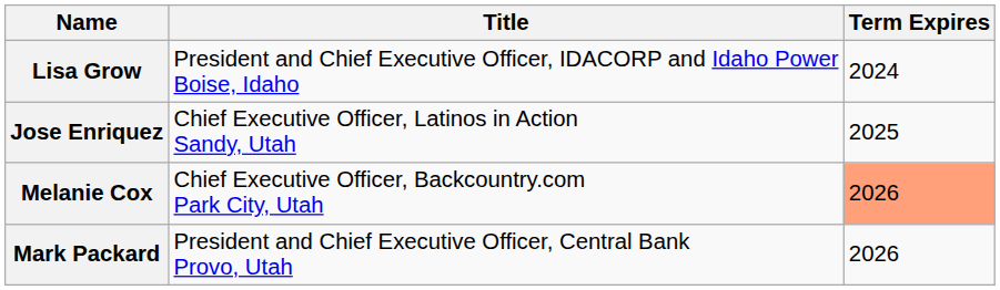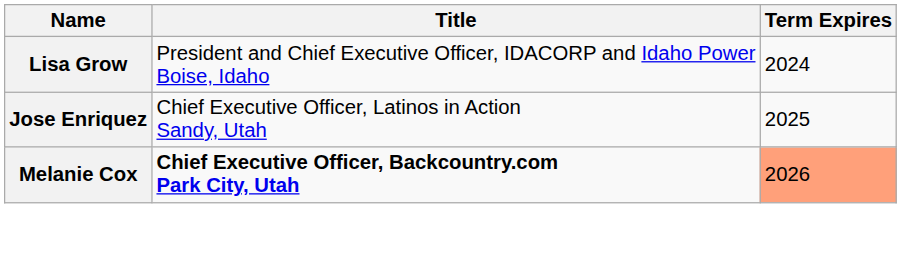 <table class="wikitable sortable">
 <tr>
 <th>Name</th>
 <th>Title</th>
 <th>Term Expires</th>
 </tr>
 <tr>
 <th>Lisa Grow</th>
 <td>President and Chief Executive Officer, IDACORP and <a href='#'>Idaho Power</a><br><a href='#'>Boise, Idaho</a></td>
 <td>2024</td>
 </tr>
 <tr>
 <th>Jose Enriquez</th>
 <td>Chief Executive Officer, Latinos in Action<br><a href='#'>Sandy, Utah</a></td>
 <td>2025</td>
 </tr>
 <tr>
 <th>Melanie Cox</th>
-<td>Chief Executive Officer, Backcountry.com<br><a href='#'>Park City, Utah</a></td>
+<td><strong>Chief Executive Officer, Backcountry.com<br><a href='#'>Park City, Utah</a></strong></td>
 <td style="background: lightsalmon;">2026</td>
 </tr>
-<tr>
-<th>Mark Packard</th>
-<td>President and Chief Executive Officer, Central Bank<br><a href='#'>Provo, Utah</a></td>
-<td>2026</td>
-</tr>
 </table>
